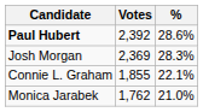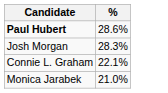 <table class="wikitable">
 <tr>
 <th>Candidate</th>
-<th>Votes</th>
 <th>%</th>
 </tr>
 <tr>
 <td><strong>Paul Hubert</strong></td>
-<td>2,392</td>
 <td>28.6%</td>
 </tr>
 <tr>
 <td>Josh Morgan</td>
-<td>2,369</td>
 <td>28.3%</td>
 </tr>
 <tr>
 <td>Connie L. Graham</td>
-<td>1,855</td>
 <td>22.1%</td>
 </tr>
 <tr>
 <td>Monica Jarabek</td>
-<td>1,762</td>
 <td>21.0%</td>
 </tr>
 </table>
